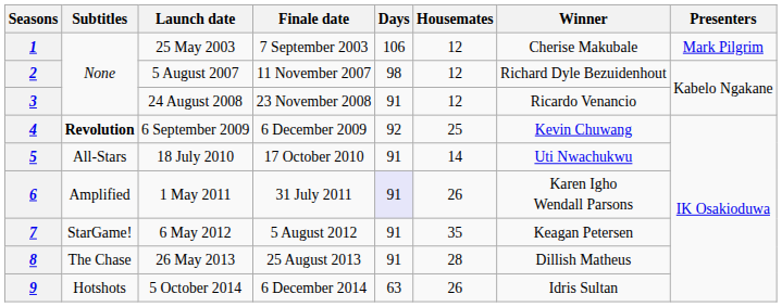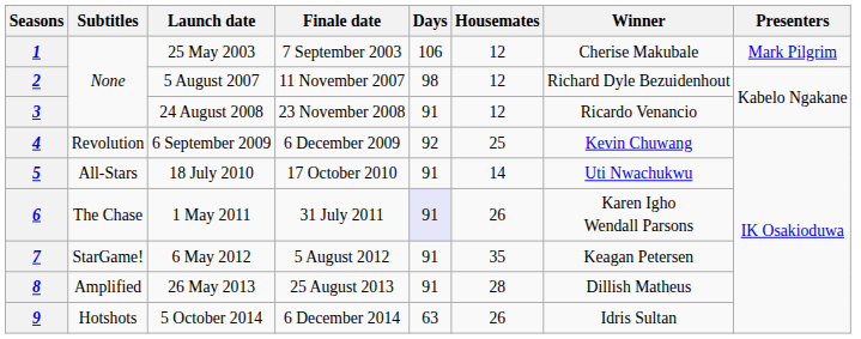 <table class="wikitable" style="font-size:90%; text-align:center; line-height:20px;">
 <tr>
 <th>Seasons</th>
 <th>Subtitles</th>
 <th>Launch date</th>
 <th>Finale date</th>
 <th>Days</th>
 <th>Housemates</th>
 <th>Winner</th>
 <th>Presenters</th>
 </tr>
 <tr>
 <th><a href='#'><em>1</em></a></th>
 <td rowspan="3"><em>None</em></td>
 <td>25 May 2003</td>
 <td>7 September 2003</td>
 <td>106</td>
 <td>12</td>
 <td>Cherise Makubale</td>
 <td><a href='#'>Mark Pilgrim</a></td>
 </tr>
 <tr>
 <th><a href='#'><em>2</em></a></th>
 <td>5 August 2007</td>
 <td>11 November 2007</td>
 <td>98</td>
 <td>12</td>
 <td>Richard Dyle Bezuidenhout</td>
 <td rowspan="2">Kabelo Ngakane</td>
 </tr>
 <tr>
 <th><a href='#'><em>3</em></a></th>
 <td>24 August 2008</td>
 <td>23 November 2008</td>
 <td>91</td>
 <td>12</td>
 <td>Ricardo Venancio</td>
 </tr>
 <tr>
 <th><a href='#'><em>4</em></a></th>
-<td><strong>Revolution</strong></td>
+<td>Revolution</td>
 <td>6 September 2009</td>
 <td>6 December 2009</td>
 <td>92</td>
 <td>25</td>
 <td><a href='#'>Kevin Chuwang</a></td>
 <td rowspan="6"><a href='#'>IK Osakioduwa</a></td>
 </tr>
 <tr>
 <th><a href='#'><em>5</em></a></th>
 <td>All-Stars</td>
 <td>18 July 2010</td>
 <td>17 October 2010</td>
 <td>91</td>
 <td>14</td>
 <td><a href='#'>Uti Nwachukwu</a></td>
 </tr>
 <tr>
 <th><a href='#'><em>6</em></a></th>
-<td>Amplified</td>
+<td>The Chase</td>
 <td>1 May 2011</td>
 <td>31 July 2011</td>
 <td style="background: lavender;">91</td>
 <td>26</td>
 <td>Karen Igho<br>Wendall Parsons</td>
 </tr>
 <tr>
 <th><a href='#'><em>7</em></a></th>
 <td>StarGame!</td>
 <td>6 May 2012</td>
 <td>5 August 2012</td>
 <td>91</td>
 <td>35</td>
 <td>Keagan Petersen</td>
 </tr>
 <tr>
 <th><a href='#'><em>8</em></a></th>
-<td>The Chase</td>
+<td>Amplified</td>
 <td>26 May 2013</td>
 <td>25 August 2013</td>
 <td>91</td>
 <td>28</td>
 <td>Dillish Matheus</td>
 </tr>
 <tr>
 <th><a href='#'><em>9</em></a></th>
 <td>Hotshots</td>
 <td>5 October 2014</td>
 <td>6 December 2014</td>
 <td>63</td>
 <td>26</td>
 <td>Idris Sultan</td>
 </tr>
 </table>
